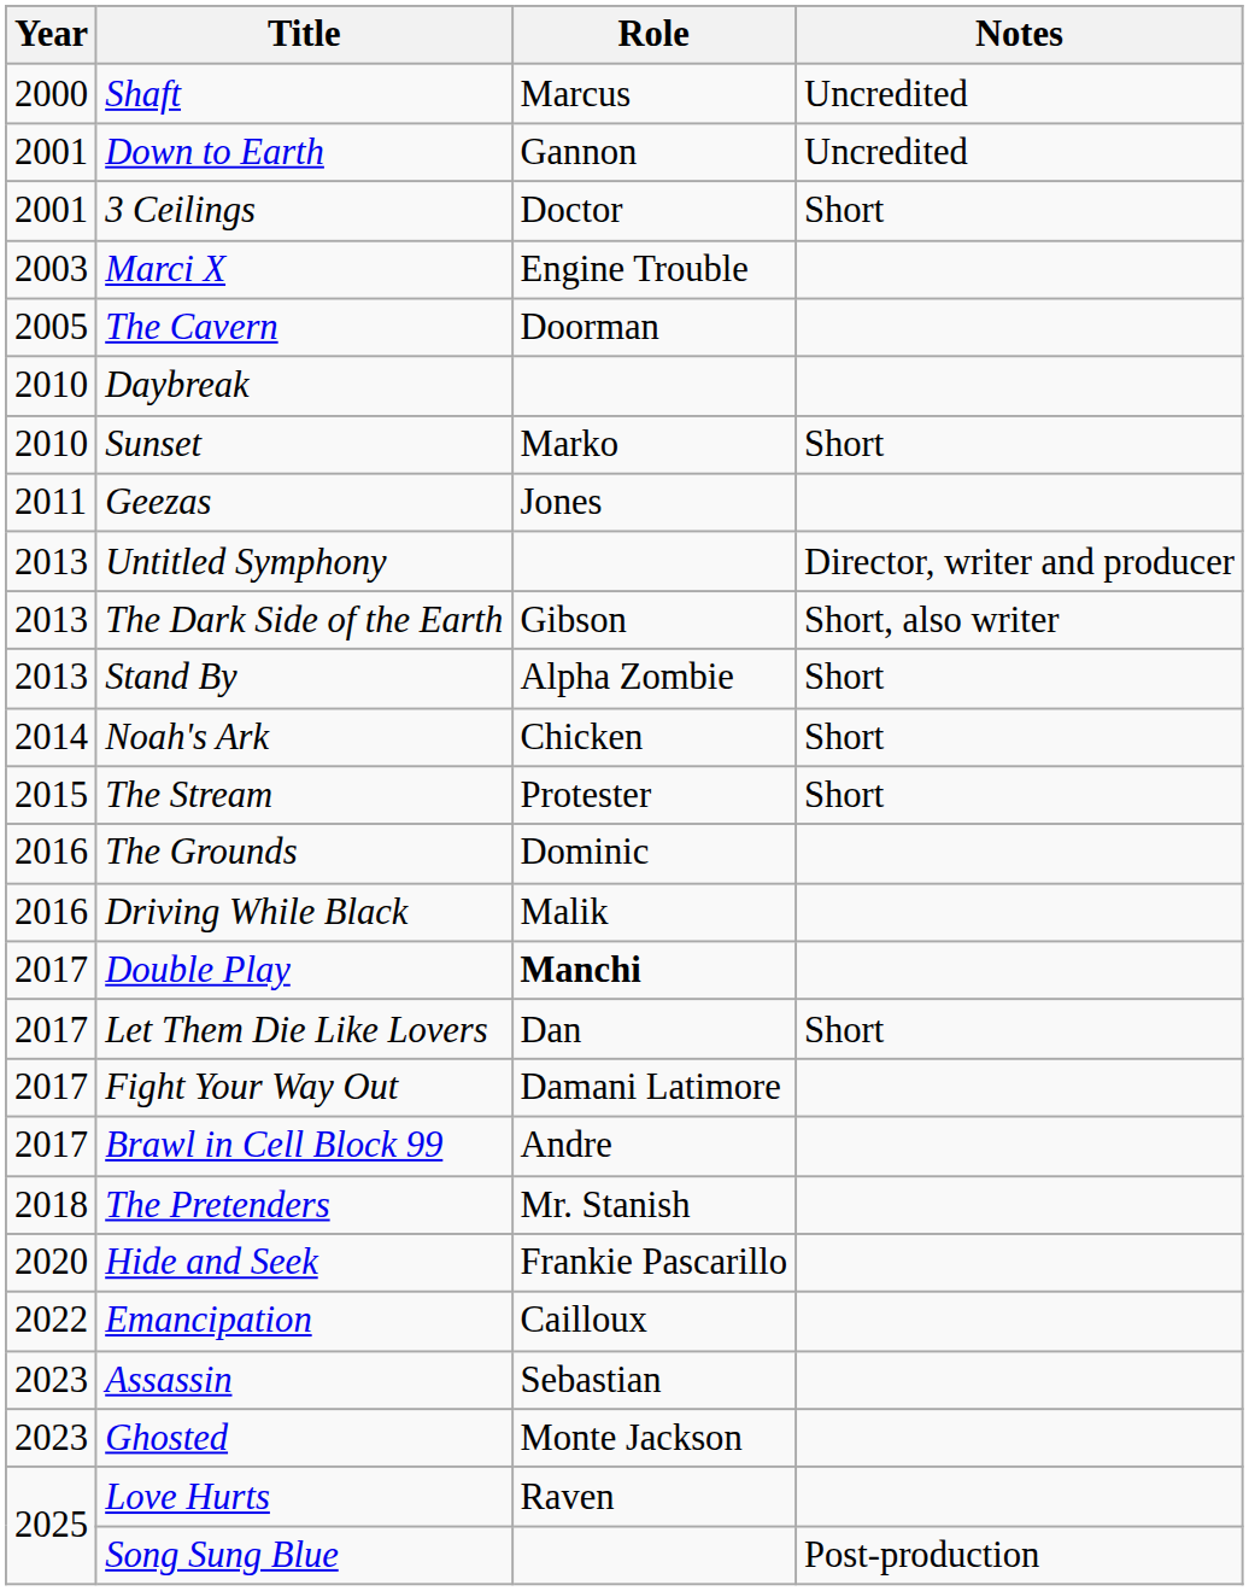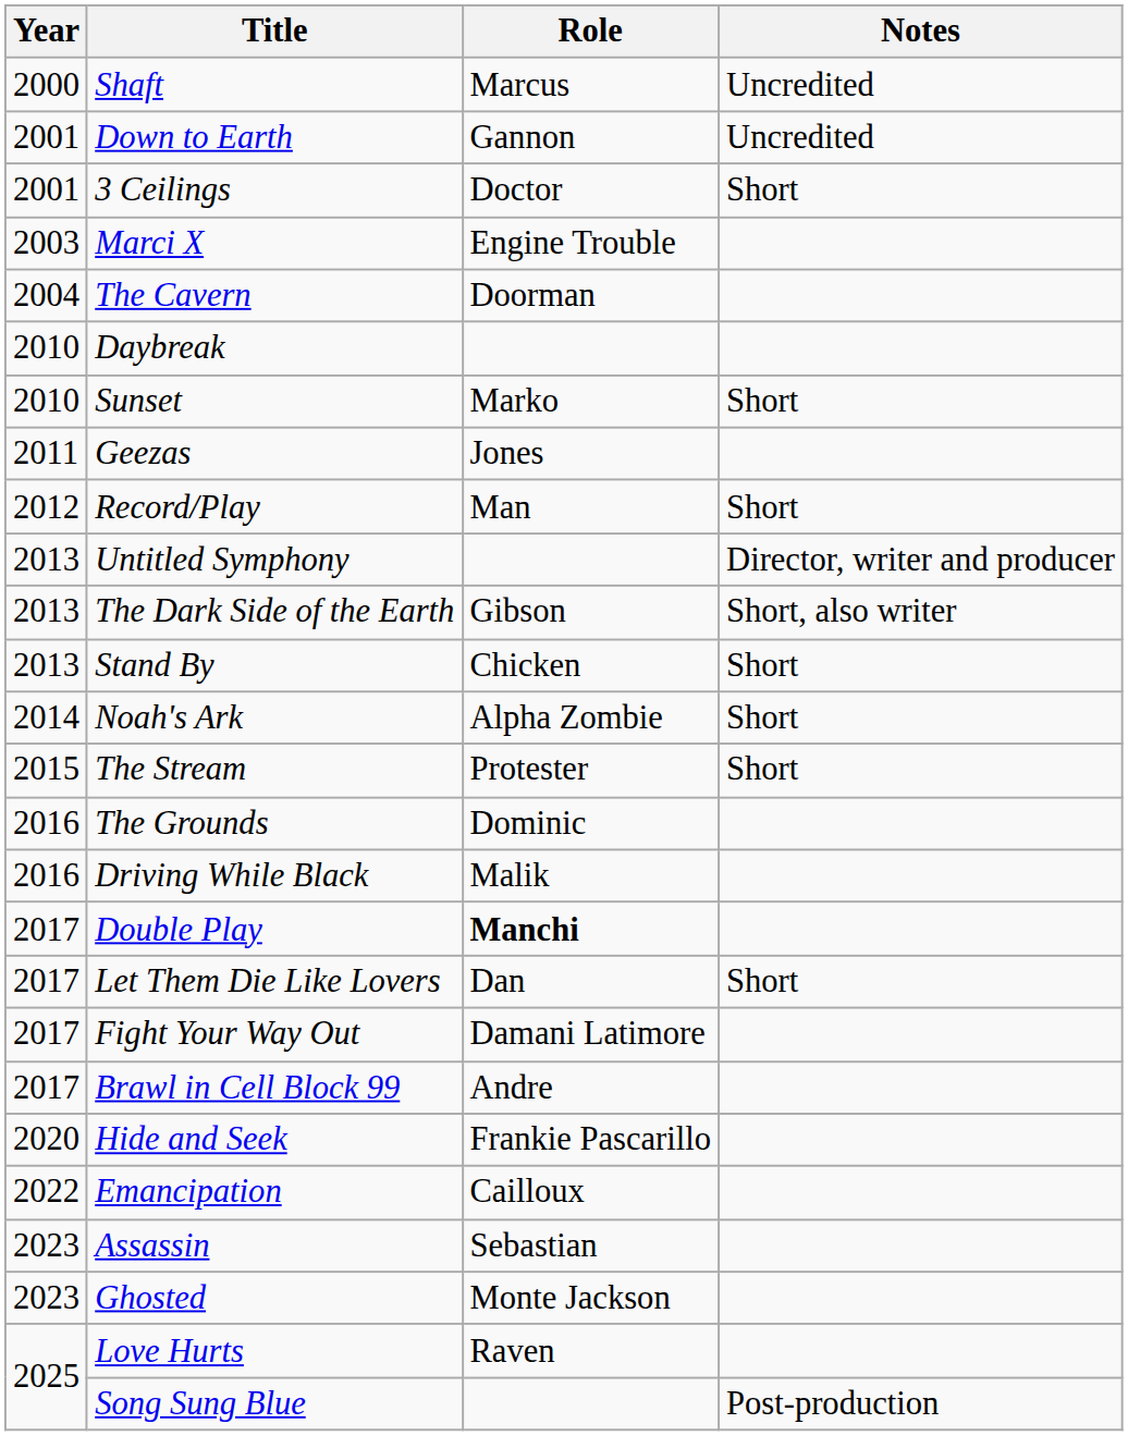 <table class = "wikitable sortable">
 <tr>
 <th>Year</th>
 <th>Title</th>
 <th>Role</th>
 <th>Notes</th>
 </tr>
 <tr>
 <td>2000</td>
 <td><em><a href='#'>Shaft</a></em></td>
 <td>Marcus</td>
 <td>Uncredited</td>
 </tr>
 <tr>
 <td>2001</td>
 <td><em><a href='#'>Down to Earth</a></em></td>
 <td>Gannon</td>
 <td>Uncredited</td>
 </tr>
 <tr>
 <td>2001</td>
 <td><em>3 Ceilings</em></td>
 <td>Doctor</td>
 <td>Short</td>
 </tr>
 <tr>
 <td>2003</td>
 <td><em><a href='#'>Marci X</a></em></td>
 <td>Engine Trouble</td>
 <td></td>
 </tr>
 <tr>
-<td>2005</td>
+<td>2004</td>
 <td><em><a href='#'>The Cavern</a></em></td>
 <td>Doorman</td>
 <td></td>
 </tr>
 <tr>
 <td>2010</td>
 <td><em>Daybreak</em></td>
 <td></td>
 <td></td>
 </tr>
 <tr>
 <td>2010</td>
 <td><em>Sunset</em></td>
 <td>Marko</td>
 <td>Short</td>
 </tr>
 <tr>
 <td>2011</td>
 <td><em>Geezas</em></td>
 <td>Jones</td>
 <td></td>
 </tr>
 <tr>
+<td>2012</td>
+<td><em>Record/Play</em></td>
+<td>Man</td>
+<td>Short</td>
+</tr>
+<tr>
 <td>2013</td>
 <td><em>Untitled Symphony</em></td>
 <td></td>
 <td>Director, writer and producer</td>
 </tr>
 <tr>
 <td>2013</td>
 <td><em>The Dark Side of the Earth</em></td>
 <td>Gibson</td>
 <td>Short, also writer</td>
 </tr>
 <tr>
 <td>2013</td>
 <td><em>Stand By</em></td>
-<td>Alpha Zombie</td>
+<td>Chicken</td>
 <td>Short</td>
 </tr>
 <tr>
 <td>2014</td>
 <td><em>Noah's Ark</em></td>
-<td>Chicken</td>
+<td>Alpha Zombie</td>
 <td>Short</td>
 </tr>
 <tr>
 <td>2015</td>
 <td><em>The Stream</em></td>
 <td>Protester</td>
 <td>Short</td>
 </tr>
 <tr>
 <td>2016</td>
 <td><em>The Grounds</em></td>
 <td>Dominic</td>
 <td></td>
 </tr>
 <tr>
 <td>2016</td>
 <td><em>Driving While Black</em></td>
 <td>Malik</td>
 <td></td>
 </tr>
 <tr>
 <td>2017</td>
 <td><em><a href='#'>Double Play</a></em></td>
 <td><strong>Manchi</strong></td>
 <td></td>
 </tr>
 <tr>
 <td>2017</td>
 <td><em>Let Them Die Like Lovers</em></td>
 <td>Dan</td>
 <td>Short</td>
 </tr>
 <tr>
 <td>2017</td>
 <td><em>Fight Your Way Out</em></td>
 <td>Damani Latimore</td>
 <td></td>
 </tr>
 <tr>
 <td>2017</td>
 <td><em><a href='#'>Brawl in Cell Block 99</a></em></td>
 <td>Andre</td>
 <td></td>
 </tr>
 <tr>
-<td>2018</td>
-<td><em><a href='#'>The Pretenders</a></em></td>
-<td>Mr. Stanish</td>
-<td></td>
-</tr>
-<tr>
 <td>2020</td>
 <td><em><a href='#'>Hide and Seek</a></em></td>
 <td>Frankie Pascarillo</td>
 <td></td>
 </tr>
 <tr>
 <td>2022</td>
 <td><em><a href='#'>Emancipation</a></em></td>
 <td>Cailloux</td>
 <td></td>
 </tr>
 <tr>
 <td>2023</td>
 <td><em><a href='#'>Assassin</a></em></td>
 <td>Sebastian</td>
 <td></td>
 </tr>
 <tr>
 <td>2023</td>
 <td><em><a href='#'>Ghosted</a></em></td>
 <td>Monte Jackson</td>
 <td></td>
 </tr>
 <tr>
 <td rowspan="2">2025</td>
 <td><em><a href='#'>Love Hurts</a></em></td>
 <td>Raven</td>
 <td></td>
 </tr>
 <tr>
 <td><em><a href='#'>Song Sung Blue</a></em></td>
 <td></td>
 <td>Post-production</td>
 </tr>
 </table>
